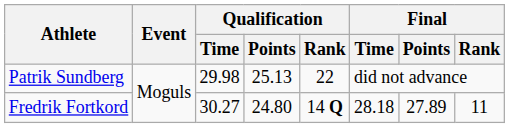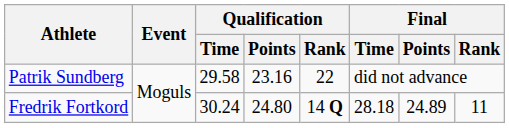 <table class="wikitable" style="font-size:90%">
 <tr>
 <th rowspan="2">Athlete</th>
 <th rowspan="2">Event</th>
 <th colspan="3">Qualification</th>
 <th colspan="3">Final</th>
 </tr>
 <tr>
 <th>Time</th>
 <th>Points</th>
 <th>Rank</th>
 <th>Time</th>
 <th>Points</th>
 <th>Rank</th>
 </tr>
 <tr>
 <td><a href='#'>Patrik Sundberg</a></td>
 <td rowspan="2">Moguls</td>
-<td align="center">29.98</td>
-<td align="center">25.13</td>
+<td align="center">29.58</td>
+<td align="center">23.16</td>
 <td align="center">22</td>
 <td colspan="3">did not advance</td>
 </tr>
 <tr>
 <td><a href='#'>Fredrik Fortkord</a></td>
-<td align="center">30.27</td>
+<td align="center">30.24</td>
 <td align="center">24.80</td>
 <td align="center">14 <strong>Q</strong></td>
 <td align="center">28.18</td>
-<td align="center">27.89</td>
+<td align="center">24.89</td>
 <td align="center">11</td>
 </tr>
 </table>
